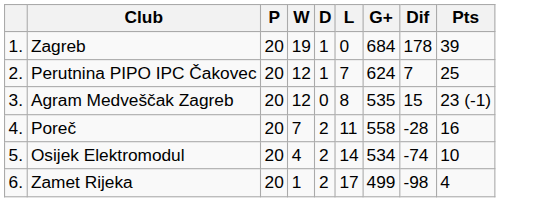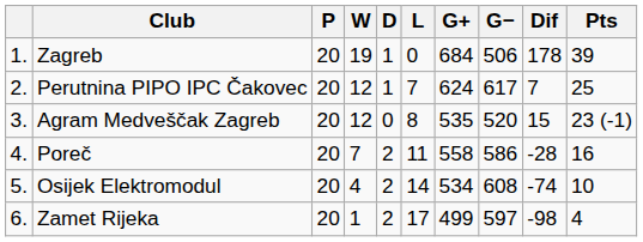 <table class="wikitable sortable">
 <tr>
 <th></th>
 <th>Club</th>
 <th>P</th>
 <th>W</th>
 <th>D</th>
 <th>L</th>
 <th>G+</th>
+<th>G−</th>
 <th>Dif</th>
 <th>Pts</th>
 </tr>
 <tr>
 <td>1.</td>
 <td>Zagreb</td>
 <td>20</td>
 <td>19</td>
 <td>1</td>
 <td>0</td>
 <td>684</td>
+<td>506</td>
 <td>178</td>
 <td>39</td>
 </tr>
 <tr>
 <td>2.</td>
 <td>Perutnina PIPO IPC Čakovec</td>
 <td>20</td>
 <td>12</td>
 <td>1</td>
 <td>7</td>
 <td>624</td>
+<td>617</td>
 <td>7</td>
 <td>25</td>
 </tr>
 <tr>
 <td>3.</td>
 <td>Agram Medveščak Zagreb</td>
 <td>20</td>
 <td>12</td>
 <td>0</td>
 <td>8</td>
 <td>535</td>
+<td>520</td>
 <td>15</td>
 <td>23 (-1)</td>
 </tr>
 <tr>
 <td>4.</td>
 <td>Poreč</td>
 <td>20</td>
 <td>7</td>
 <td>2</td>
 <td>11</td>
 <td>558</td>
+<td>586</td>
 <td>-28</td>
 <td>16</td>
 </tr>
 <tr>
 <td>5.</td>
 <td>Osijek Elektromodul</td>
 <td>20</td>
 <td>4</td>
 <td>2</td>
 <td>14</td>
 <td>534</td>
+<td>608</td>
 <td>-74</td>
 <td>10</td>
 </tr>
 <tr>
 <td>6.</td>
 <td>Zamet Rijeka</td>
 <td>20</td>
 <td>1</td>
 <td>2</td>
 <td>17</td>
 <td>499</td>
+<td>597</td>
 <td>-98</td>
 <td>4</td>
 </tr>
 </table>
